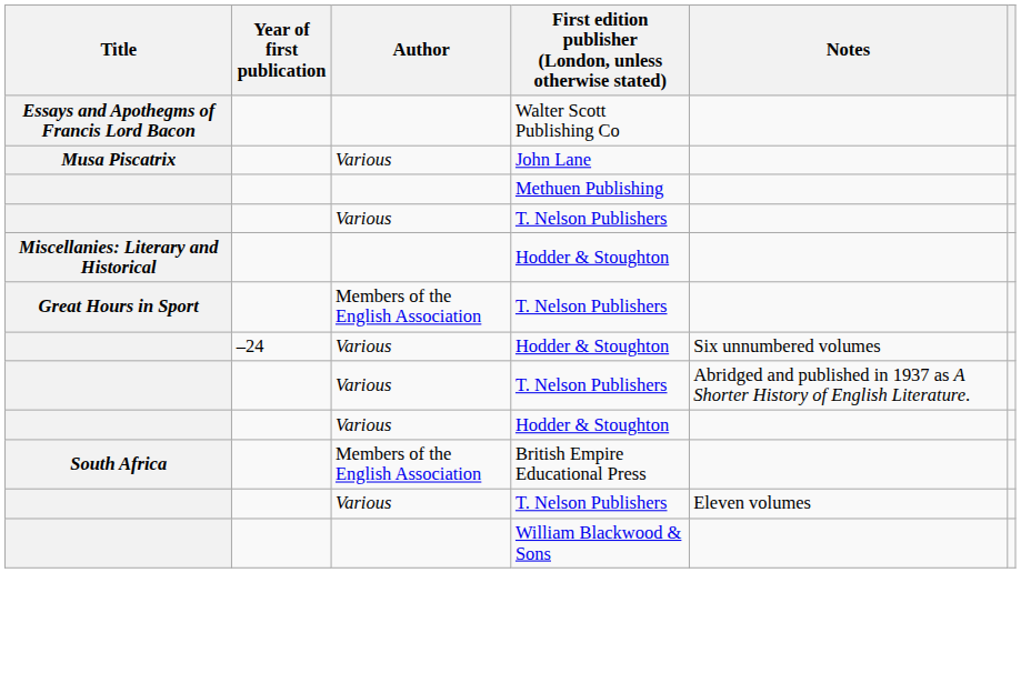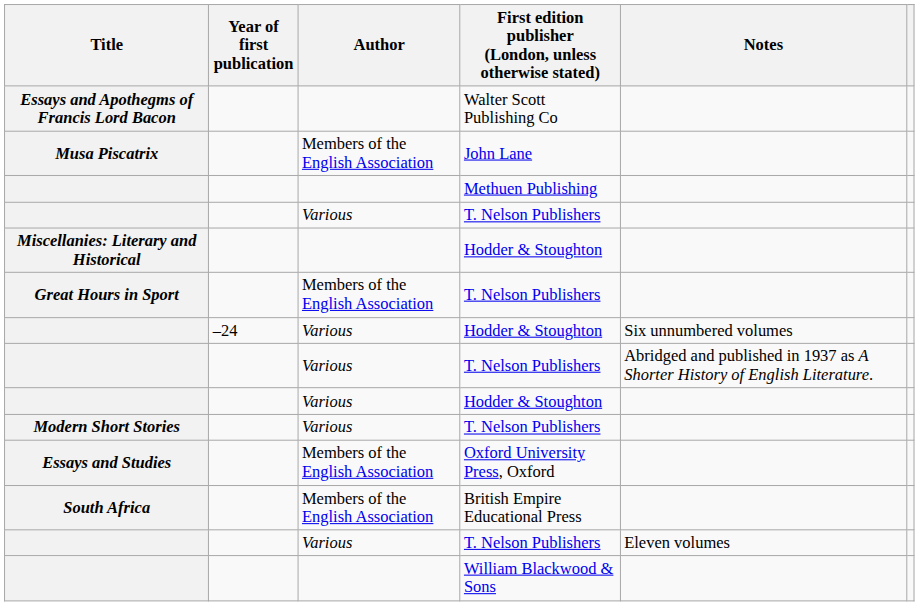 <table class="wikitable plainrowheaders sortable" style="margin-right: 0;">
 <tr>
 <th scope="col">Title</th>
 <th scope="col">Year of first<br>publication</th>
 <th scope="col">Author</th>
 <th scope="col">First edition publisher<br>(London, unless otherwise stated)</th>
 <th scope="col" class="unsortable">Notes</th>
 <th scope="col" class="unsortable"></th>
 </tr>
 <tr>
 <th scope="row"><em>Essays and Apothegms of Francis Lord Bacon</em></th>
 <td></td>
 <td></td>
 <td>Walter Scott Publishing Co</td>
 <td></td>
 <td style="text-align: center;"></td>
 </tr>
 <tr>
 <th scope="row"><em>Musa Piscatrix</em></th>
 <td></td>
-<td><em>Various</em></td>
+<td>Members of the <a href='#'>English Association</a></td>
 <td><a href='#'>John Lane</a></td>
 <td></td>
 <td style="text-align: center;"></td>
 </tr>
 <tr>
 <th scope="row"></th>
 <td></td>
 <td></td>
 <td><a href='#'>Methuen Publishing</a></td>
 <td></td>
 <td style="text-align: center;"></td>
 </tr>
 <tr>
 <th scope="row"></th>
 <td></td>
 <td><em>Various</em></td>
 <td><a href='#'>T. Nelson Publishers</a></td>
 <td></td>
 <td style="text-align: center;"></td>
 </tr>
 <tr>
 <th scope="row"><em>Miscellanies: Literary and Historical</em></th>
 <td></td>
 <td></td>
 <td><a href='#'>Hodder & Stoughton</a></td>
 <td></td>
 <td style="text-align: center;"></td>
 </tr>
 <tr>
 <th scope="row"><em>Great Hours in Sport</em></th>
 <td></td>
 <td>Members of the <a href='#'>English Association</a></td>
 <td><a href='#'>T. Nelson Publishers</a></td>
 <td></td>
 <td style="text-align: center;"></td>
 </tr>
 <tr>
 <th scope="row"></th>
 <td>–24</td>
 <td><em>Various</em></td>
 <td><a href='#'>Hodder & Stoughton</a></td>
 <td>Six unnumbered volumes</td>
 <td style="text-align: center;"></td>
 </tr>
 <tr>
 <th scope="row"></th>
 <td></td>
 <td><em>Various</em></td>
 <td><a href='#'>T. Nelson Publishers</a></td>
 <td>Abridged and published in 1937 as <em>A Shorter History of English Literature</em>.</td>
 <td style="text-align: center;"></td>
 </tr>
 <tr>
 <th scope="row"></th>
 <td></td>
 <td><em>Various</em></td>
 <td><a href='#'>Hodder & Stoughton</a></td>
 <td></td>
 <td style="text-align: center;"></td>
 </tr>
 <tr>
+<th scope="row"><em>Modern Short Stories</em></th>
+<td></td>
+<td><em>Various</em></td>
+<td><a href='#'>T. Nelson Publishers</a></td>
+<td></td>
+<td style="text-align: center;"></td>
+</tr>
+<tr>
+<th scope="row"><em>Essays and Studies</em></th>
+<td></td>
+<td>Members of the <a href='#'>English Association</a></td>
+<td><a href='#'>Oxford University Press</a>, Oxford</td>
+<td></td>
+<td style="text-align: center;"></td>
+</tr>
+<tr>
 <th scope="row"><em>South Africa</em></th>
 <td></td>
 <td>Members of the <a href='#'>English Association</a></td>
 <td>British Empire Educational Press</td>
 <td></td>
 <td style="text-align: center;"></td>
 </tr>
 <tr>
 <th scope="row"></th>
 <td></td>
 <td><em>Various</em></td>
 <td><a href='#'>T. Nelson Publishers</a></td>
 <td>Eleven volumes</td>
 <td style="text-align: center;"></td>
 </tr>
 <tr>
 <th scope="row"></th>
 <td></td>
 <td></td>
 <td><a href='#'>William Blackwood & Sons</a></td>
 <td></td>
 <td style="text-align: center;"></td>
 </tr>
 </table>
